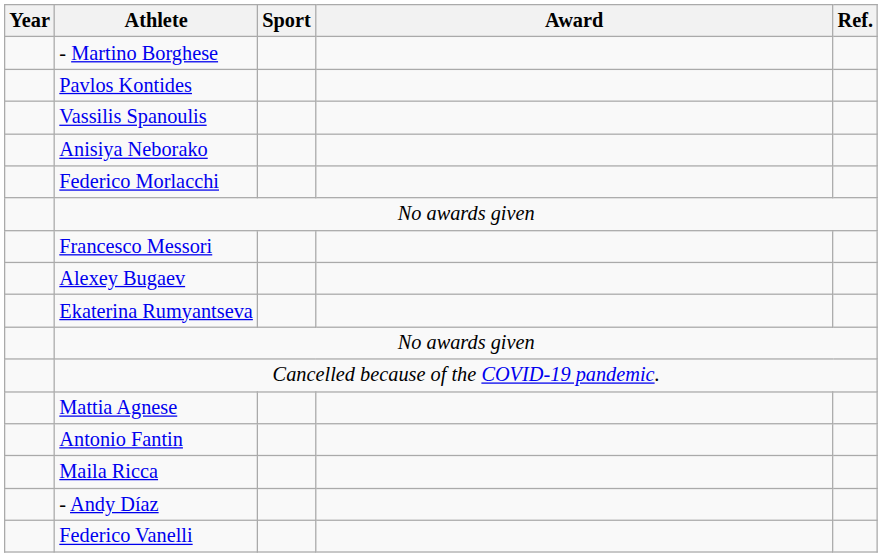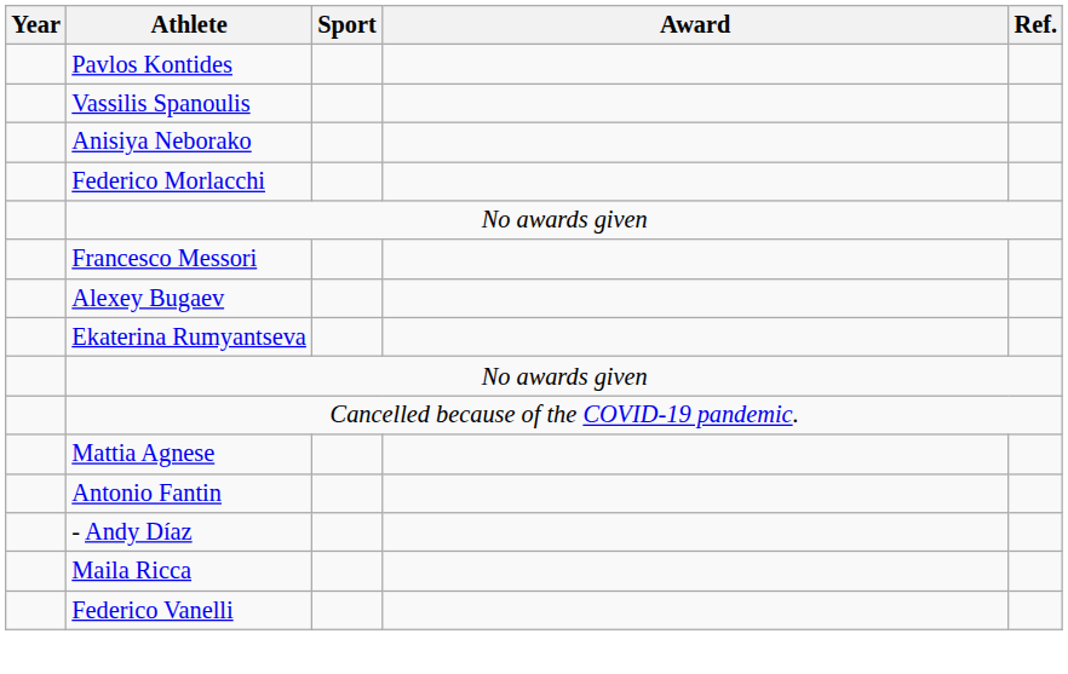 <table class="wikitable sortable" style="text-align:left">
 <tr>
 <th>Year</th>
 <th>Athlete</th>
 <th>Sport</th>
 <th class="unsortable" width="400px">Award</th>
 <th class="unsortable">Ref.</th>
-</tr>
-<tr>
-<td></td>
-<td>- <a href='#'>Martino Borghese</a></td>
-<td></td>
-<td></td>
-<td></td>
 </tr>
 <tr>
 <td></td>
 <td> <a href='#'>Pavlos Kontides</a></td>
 <td></td>
 <td></td>
 <td></td>
 </tr>
 <tr>
 <td></td>
 <td> <a href='#'>Vassilis Spanoulis</a></td>
 <td></td>
 <td></td>
 <td></td>
 </tr>
 <tr>
 <td></td>
 <td> <a href='#'>Anisiya Neborako</a></td>
 <td></td>
 <td></td>
 <td></td>
 </tr>
 <tr>
 <td></td>
 <td> <a href='#'>Federico Morlacchi</a></td>
 <td></td>
 <td></td>
 <td></td>
 </tr>
 <tr>
 <td></td>
 <td style="text-align:center;" colspan=4><em>No awards given</em></td>
 </tr>
 <tr>
 <td></td>
 <td> <a href='#'>Francesco Messori</a></td>
 <td></td>
 <td></td>
 <td></td>
 </tr>
 <tr>
 <td></td>
 <td> <a href='#'>Alexey Bugaev</a></td>
 <td></td>
 <td></td>
 <td></td>
 </tr>
 <tr>
 <td></td>
 <td> <a href='#'>Ekaterina Rumyantseva</a></td>
 <td></td>
 <td></td>
 <td></td>
 </tr>
 <tr>
 <td></td>
 <td style="text-align:center;" colspan=4><em>No awards given</em></td>
 </tr>
 <tr>
 <td></td>
 <td style="text-align:center;" colspan=4><em>Cancelled because of the <a href='#'>COVID-19 pandemic</a>.</em></td>
 </tr>
 <tr>
 <td></td>
 <td> <a href='#'>Mattia Agnese</a></td>
 <td></td>
 <td></td>
 <td></td>
 </tr>
 <tr>
 <td></td>
 <td> <a href='#'>Antonio Fantin</a></td>
 <td></td>
 <td></td>
 <td></td>
 </tr>
 <tr>
 <td></td>
-<td> <a href='#'>Maila Ricca</a></td>
+<td>- <a href='#'>Andy Díaz</a></td>
 <td></td>
 <td></td>
 <td></td>
 </tr>
 <tr>
 <td></td>
-<td>- <a href='#'>Andy Díaz</a></td>
+<td> <a href='#'>Maila Ricca</a></td>
 <td></td>
 <td></td>
 <td></td>
 </tr>
 <tr>
 <td></td>
 <td> <a href='#'>Federico Vanelli</a></td>
 <td></td>
 <td></td>
 <td></td>
 </tr>
 </table>
